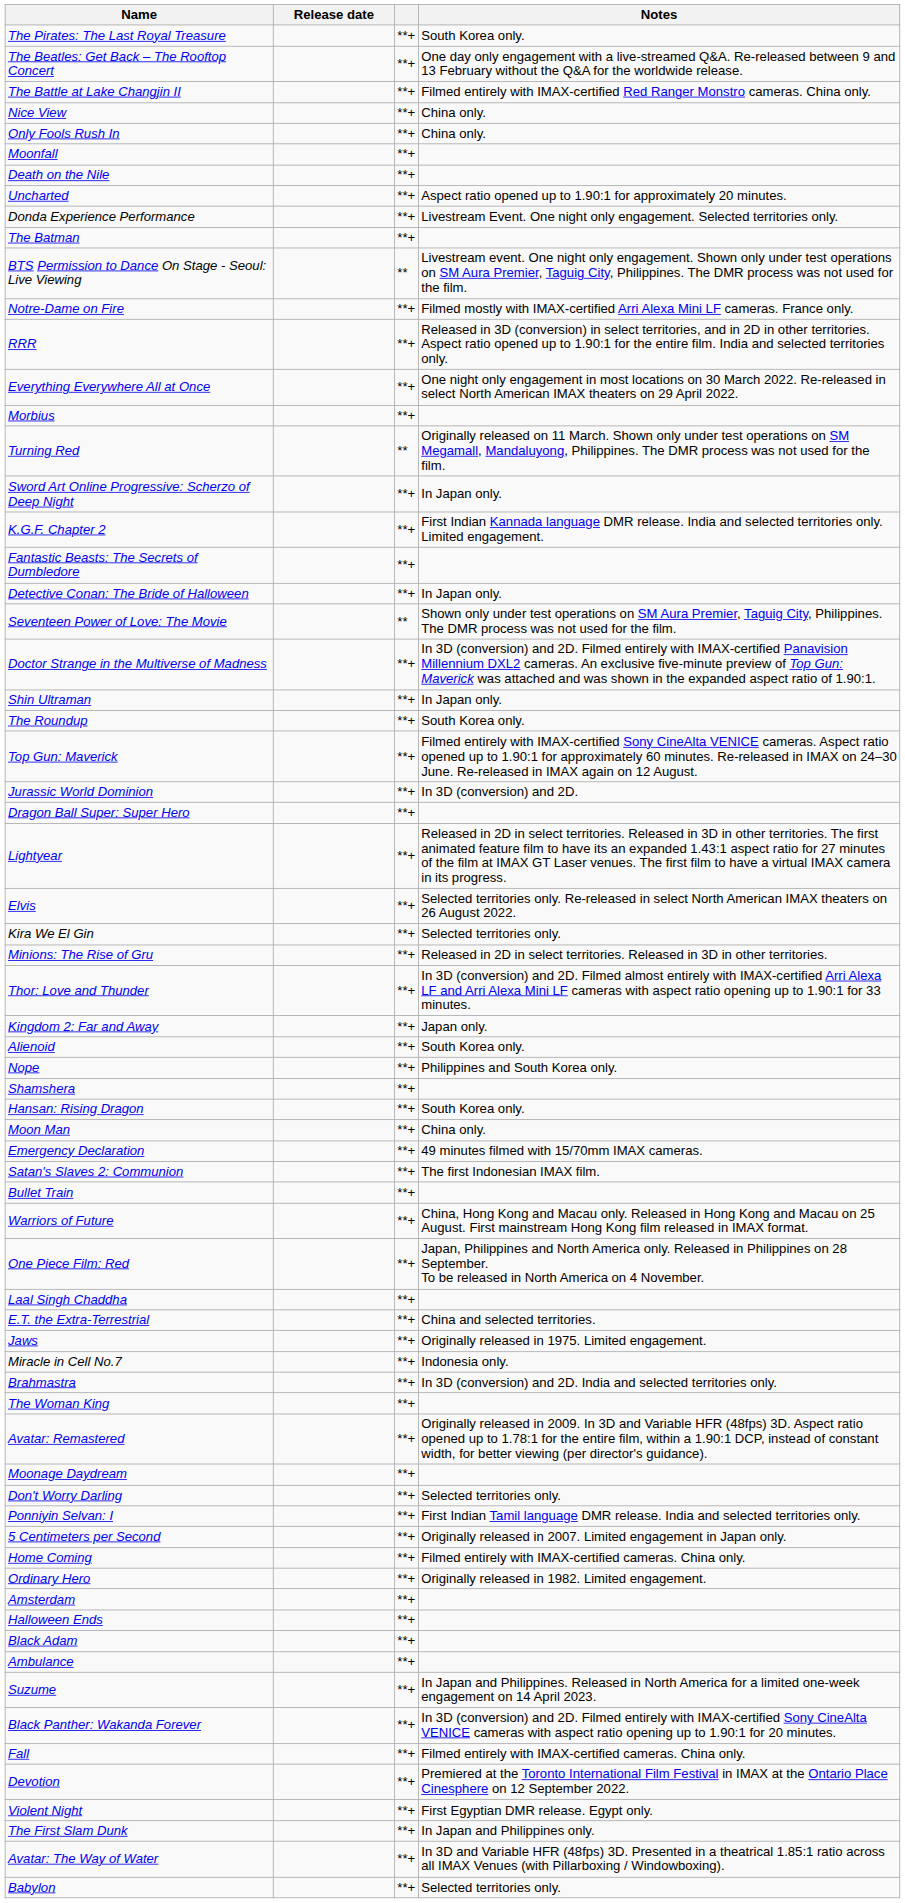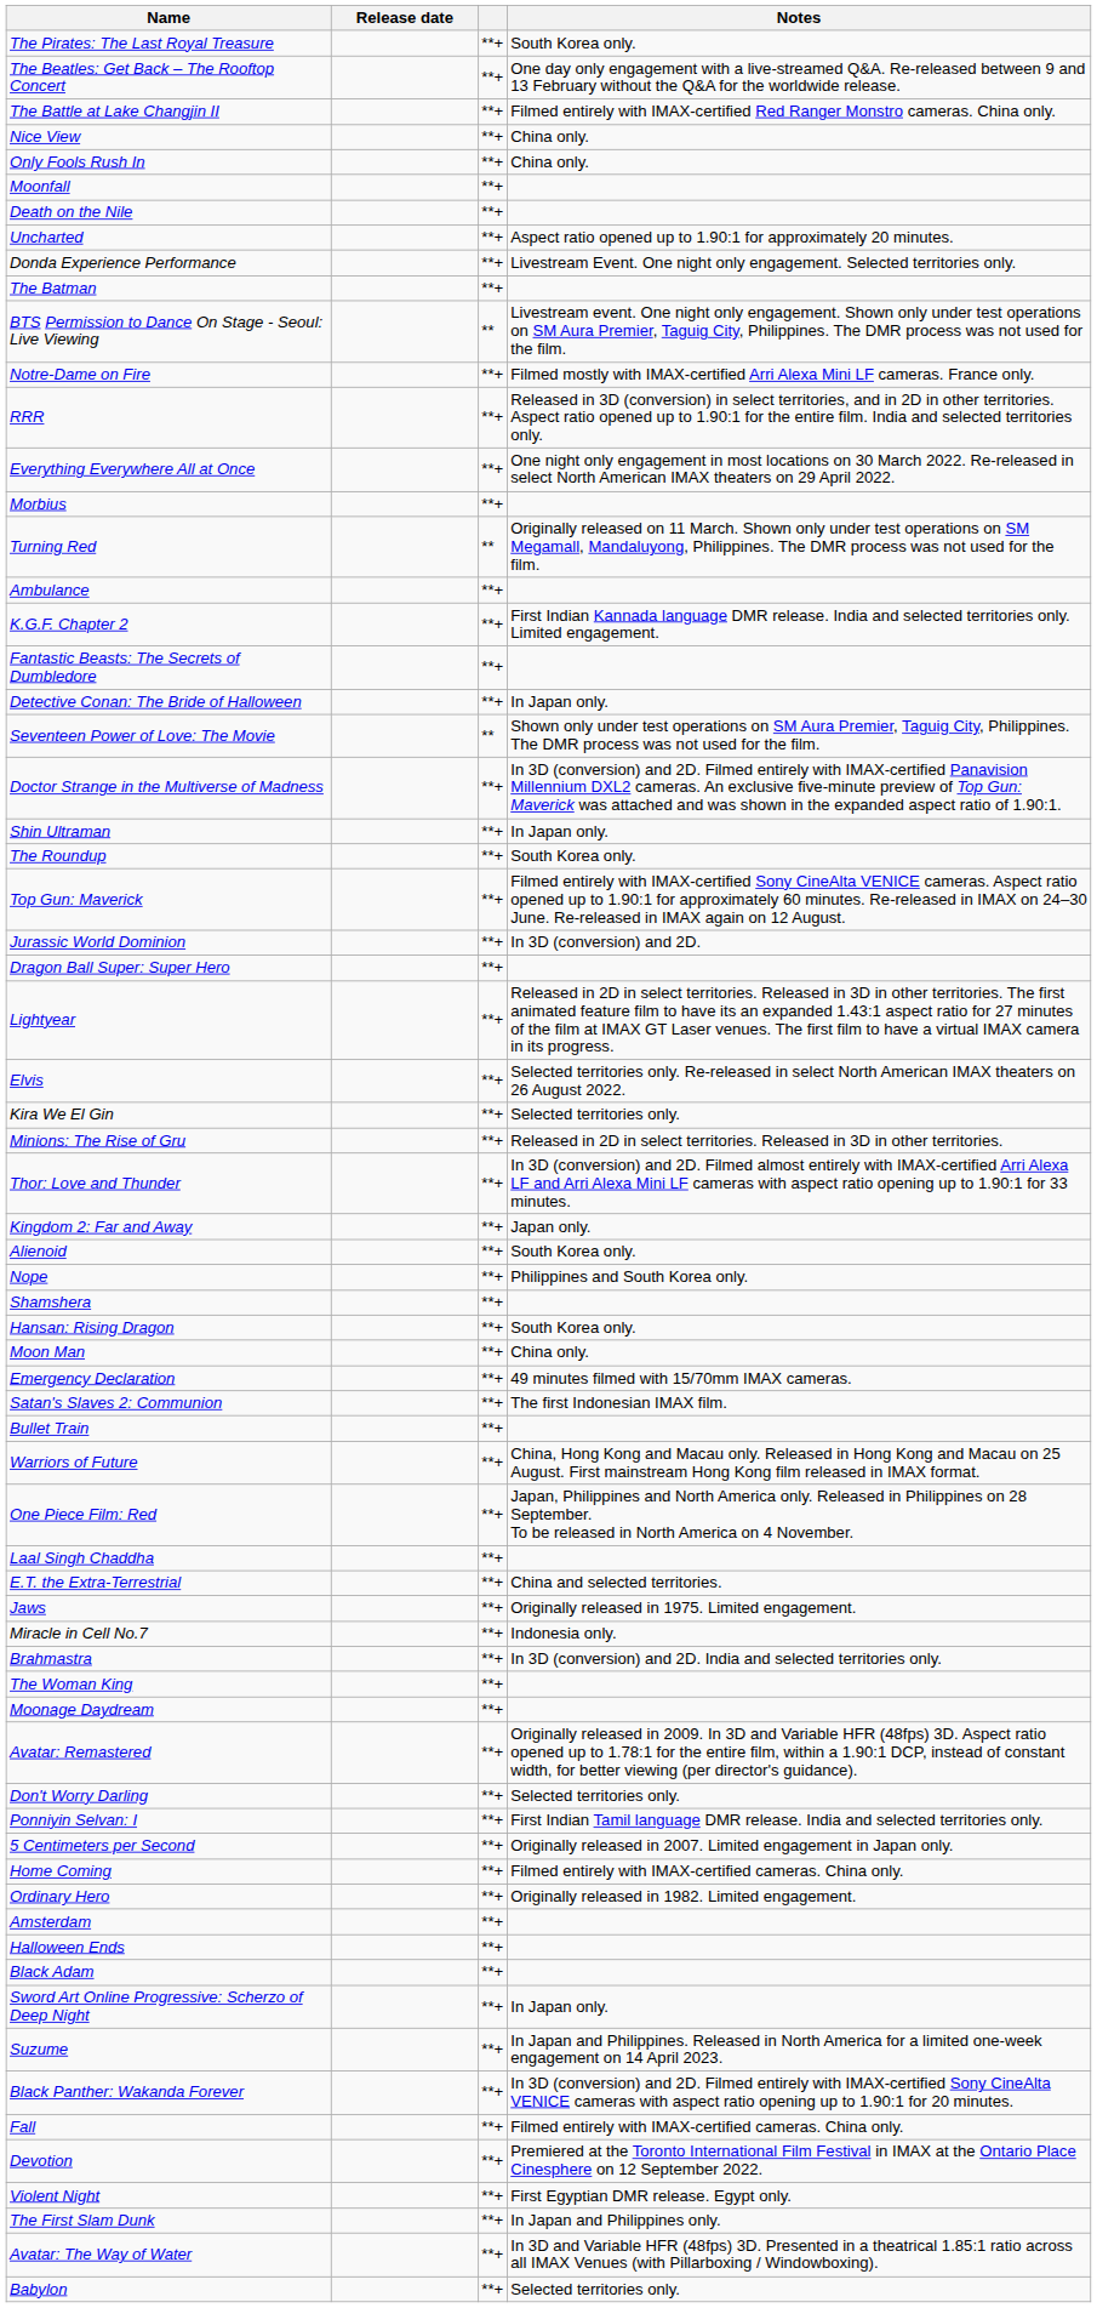 <table class="wikitable sortable collapsible" style="margin:auto;">
 <tr>
 <th scope="col" style="width:320px;">Name</th>
 <th scope="col" style="width:140px;">Release date</th>
 <th scope="col" class="unsortable" style="width:20px;"></th>
 <th scope="col" class="unsortable" style="width:580px;">Notes</th>
 </tr>
 <tr>
 <td><em><a href='#'>The Pirates: The Last Royal Treasure</a></em></td>
 <td align=center></td>
 <td>**+</td>
 <td>South Korea only.</td>
 </tr>
 <tr>
 <td><em><a href='#'>The Beatles: Get Back – The Rooftop Concert</a></em></td>
 <td align=center></td>
 <td>**+</td>
 <td>One day only engagement with a live-streamed Q&A. Re-released between 9 and 13 February without the Q&A for the worldwide release.</td>
 </tr>
 <tr>
 <td><em><a href='#'>The Battle at Lake Changjin II</a></em></td>
 <td align=center></td>
 <td>**+</td>
 <td>Filmed entirely with IMAX-certified <a href='#'>Red Ranger Monstro</a> cameras. China only.</td>
 </tr>
 <tr>
 <td><em><a href='#'>Nice View</a></em></td>
 <td align=center></td>
 <td>**+</td>
 <td>China only.</td>
 </tr>
 <tr>
 <td><em><a href='#'>Only Fools Rush In</a></em></td>
 <td align=center></td>
 <td>**+</td>
 <td>China only.</td>
 </tr>
 <tr>
 <td><em><a href='#'>Moonfall</a></em></td>
 <td align=center></td>
 <td>**+</td>
 <td></td>
 </tr>
 <tr>
 <td><em><a href='#'>Death on the Nile</a></em></td>
 <td align=center></td>
 <td>**+</td>
 <td></td>
 </tr>
 <tr>
 <td><em><a href='#'>Uncharted</a></em></td>
 <td align=center></td>
 <td>**+</td>
 <td>Aspect ratio opened up to 1.90:1 for approximately 20 minutes.</td>
 </tr>
 <tr>
 <td><em>Donda Experience Performance</em></td>
 <td align=center></td>
 <td>**+</td>
 <td>Livestream Event. One night only engagement. Selected territories only.</td>
 </tr>
 <tr>
 <td><em><a href='#'>The Batman</a></em></td>
 <td align=center></td>
 <td>**+</td>
 <td></td>
 </tr>
 <tr>
 <td><em><a href='#'>BTS</a> <a href='#'>Permission to Dance</a> On Stage - Seoul: Live Viewing</em></td>
 <td align=center></td>
 <td>**</td>
 <td>Livestream event. One night only engagement. Shown only under test operations on <a href='#'>SM Aura Premier</a>, <a href='#'>Taguig City</a>, Philippines. The DMR process was not used for the film.</td>
 </tr>
 <tr>
 <td><em><a href='#'>Notre-Dame on Fire</a></em></td>
 <td align=center></td>
 <td>**+</td>
 <td>Filmed mostly with IMAX-certified <a href='#'>Arri Alexa Mini LF</a> cameras. France only.</td>
 </tr>
 <tr>
 <td><em><a href='#'>RRR</a></em></td>
 <td align=center></td>
 <td>**+</td>
 <td>Released in 3D (conversion) in select territories, and in 2D in other territories. Aspect ratio opened up to 1.90:1 for the entire film. India and selected territories only.</td>
 </tr>
 <tr>
 <td><em><a href='#'>Everything Everywhere All at Once</a></em></td>
 <td align=center></td>
 <td>**+</td>
 <td>One night only engagement in most locations on 30 March 2022. Re-released in select North American IMAX theaters on 29 April 2022.</td>
 </tr>
 <tr>
 <td><em><a href='#'>Morbius</a></em></td>
 <td align=center></td>
 <td>**+</td>
 <td></td>
 </tr>
 <tr>
 <td><em><a href='#'>Turning Red</a></em></td>
 <td align=center></td>
 <td>**</td>
 <td>Originally released on 11 March. Shown only under test operations on <a href='#'>SM Megamall</a>, <a href='#'>Mandaluyong</a>, Philippines. The DMR process was not used for the film.</td>
 </tr>
 <tr>
-<td><em><a href='#'>Sword Art Online Progressive: Scherzo of Deep Night</a></em></td>
+<td><em><a href='#'>Ambulance</a></em></td>
 <td align=center></td>
 <td>**+</td>
-<td>In Japan only.</td>
+<td></td>
 </tr>
 <tr>
 <td><em><a href='#'>K.G.F. Chapter 2</a></em></td>
 <td align=center></td>
 <td>**+</td>
 <td>First Indian <a href='#'>Kannada language</a> DMR release. India and selected territories only. Limited engagement.</td>
 </tr>
 <tr>
 <td><em><a href='#'>Fantastic Beasts: The Secrets of Dumbledore</a></em></td>
 <td align=center></td>
 <td>**+</td>
 <td></td>
 </tr>
 <tr>
 <td><em><a href='#'>Detective Conan: The Bride of Halloween</a></em></td>
 <td align=center></td>
 <td>**+</td>
 <td>In Japan only.</td>
 </tr>
 <tr>
 <td><em><a href='#'>Seventeen Power of Love: The Movie</a></em></td>
 <td align=center></td>
 <td>**</td>
 <td>Shown only under test operations on <a href='#'>SM Aura Premier</a>, <a href='#'>Taguig City</a>, Philippines. The DMR process was not used for the film.</td>
 </tr>
 <tr>
 <td><em><a href='#'>Doctor Strange in the Multiverse of Madness</a></em></td>
 <td align=center></td>
 <td>**+</td>
 <td>In 3D (conversion) and 2D. Filmed entirely with IMAX-certified <a href='#'>Panavision Millennium DXL2</a> cameras. An exclusive five-minute preview of <em><a href='#'>Top Gun: Maverick</a></em> was attached and was shown in the expanded aspect ratio of 1.90:1.</td>
 </tr>
 <tr>
 <td><em><a href='#'>Shin Ultraman</a></em></td>
 <td align=center></td>
 <td>**+</td>
 <td>In Japan only.</td>
 </tr>
 <tr>
 <td><em><a href='#'>The Roundup</a></em></td>
 <td align=center></td>
 <td>**+</td>
 <td>South Korea only.</td>
 </tr>
 <tr>
 <td><em><a href='#'>Top Gun: Maverick</a></em></td>
 <td align=center></td>
 <td>**+</td>
 <td>Filmed entirely with IMAX-certified <a href='#'>Sony CineAlta VENICE</a> cameras. Aspect ratio opened up to 1.90:1 for approximately 60 minutes. Re-released in IMAX on 24–30 June. Re-released in IMAX again on 12 August.</td>
 </tr>
 <tr>
 <td><em><a href='#'>Jurassic World Dominion</a></em></td>
 <td align=center></td>
 <td>**+</td>
 <td>In 3D (conversion) and 2D.</td>
 </tr>
 <tr>
 <td><em><a href='#'>Dragon Ball Super: Super Hero</a></em></td>
 <td align=center></td>
 <td>**+</td>
 <td></td>
 </tr>
 <tr>
 <td><em><a href='#'>Lightyear</a></em></td>
 <td align=center></td>
 <td>**+</td>
 <td>Released in 2D in select territories. Released in 3D in other territories. The first animated feature film to have its an expanded 1.43:1 aspect ratio for 27 minutes of the film at IMAX GT Laser venues. The first film to have a virtual IMAX camera in its progress.</td>
 </tr>
 <tr>
 <td><em><a href='#'>Elvis</a></em></td>
 <td align=center></td>
 <td>**+</td>
 <td>Selected territories only. Re-released in select North American IMAX theaters on 26 August 2022.</td>
 </tr>
 <tr>
 <td><em>Kira We El Gin</em></td>
 <td align=center></td>
 <td>**+</td>
 <td>Selected territories only.</td>
 </tr>
 <tr>
 <td><em><a href='#'>Minions: The Rise of Gru</a></em></td>
 <td align=center></td>
 <td>**+</td>
 <td>Released in 2D in select territories. Released in 3D in other territories.</td>
 </tr>
 <tr>
 <td><em><a href='#'>Thor: Love and Thunder</a></em></td>
 <td align=center></td>
 <td>**+</td>
 <td>In 3D (conversion) and 2D. Filmed almost entirely with IMAX-certified <a href='#'>Arri Alexa LF and Arri Alexa Mini LF</a> cameras with aspect ratio opening up to 1.90:1 for 33 minutes.</td>
 </tr>
 <tr>
 <td><em><a href='#'>Kingdom 2: Far and Away</a></em></td>
 <td align=center></td>
 <td>**+</td>
 <td>Japan only.</td>
 </tr>
 <tr>
 <td><em><a href='#'>Alienoid</a></em></td>
 <td align=center></td>
 <td>**+</td>
 <td>South Korea only.</td>
 </tr>
 <tr>
 <td><em><a href='#'>Nope</a></em></td>
 <td align=center></td>
 <td>**+</td>
 <td>Philippines and South Korea only.</td>
 </tr>
 <tr>
 <td><em><a href='#'>Shamshera</a></em></td>
 <td align=center><br></td>
 <td>**+</td>
 <td></td>
 </tr>
 <tr>
 <td><em><a href='#'>Hansan: Rising Dragon</a></em></td>
 <td align=center></td>
 <td>**+</td>
 <td>South Korea only.</td>
 </tr>
 <tr>
 <td><em><a href='#'>Moon Man</a></em></td>
 <td align=center></td>
 <td>**+</td>
 <td>China only.</td>
 </tr>
 <tr>
 <td><em><a href='#'>Emergency Declaration</a></em></td>
 <td align=center></td>
 <td>**+</td>
 <td>49 minutes filmed with 15/70mm IMAX cameras.</td>
 </tr>
 <tr>
 <td><em><a href='#'>Satan's Slaves 2: Communion</a></em></td>
 <td align=center></td>
 <td>**+</td>
 <td>The first Indonesian IMAX film.</td>
 </tr>
 <tr>
 <td><em><a href='#'>Bullet Train</a></em></td>
 <td align=center></td>
 <td>**+</td>
 <td></td>
 </tr>
 <tr>
 <td><em><a href='#'>Warriors of Future</a></em></td>
 <td align=center></td>
 <td>**+</td>
 <td>China, Hong Kong and Macau only. Released in Hong Kong and Macau on 25 August. First mainstream Hong Kong film released in IMAX format.</td>
 </tr>
 <tr>
 <td><em><a href='#'>One Piece Film: Red</a></em></td>
 <td align=center></td>
 <td>**+</td>
 <td>Japan, Philippines and North America only. Released in Philippines on 28 September.<br> To be released in North America on 4 November.</td>
 </tr>
 <tr>
 <td><em><a href='#'>Laal Singh Chaddha</a></em></td>
 <td align=center><br></td>
 <td>**+</td>
 <td></td>
 </tr>
 <tr>
 <td><em><a href='#'>E.T. the Extra-Terrestrial</a></em></td>
 <td style="text-align:center;"></td>
 <td>**+</td>
 <td>China and selected territories.</td>
 </tr>
 <tr>
 <td><em><a href='#'>Jaws</a></em></td>
 <td style="text-align:center;"></td>
 <td>**+</td>
 <td>Originally released in 1975. Limited engagement.</td>
 </tr>
 <tr>
 <td><em>Miracle in Cell No.7</em></td>
 <td style="text-align:center;"></td>
 <td>**+</td>
 <td>Indonesia only. </td>
 </tr>
 <tr>
 <td><em><a href='#'>Brahmastra</a></em></td>
 <td style="text-align:center;"></td>
 <td>**+</td>
 <td>In 3D (conversion) and 2D. India and selected territories only.</td>
 </tr>
 <tr>
 <td><em><a href='#'>The Woman King</a></em></td>
 <td align=center></td>
 <td>**+</td>
 <td></td>
 </tr>
 <tr>
+<td><em><a href='#'>Moonage Daydream</a></em></td>
+<td align=center></td>
+<td>**+</td>
+<td></td>
+</tr>
+<tr>
 <td><em><a href='#'>Avatar: Remastered</a></em></td>
 <td align=center></td>
 <td>**+</td>
 <td>Originally released in 2009. In 3D and Variable HFR (48fps) 3D. Aspect ratio opened up to 1.78:1 for the entire film, within a 1.90:1 DCP, instead of constant width, for better viewing (per director's guidance).</td>
-</tr>
-<tr>
-<td><em><a href='#'>Moonage Daydream</a></em></td>
-<td align=center></td>
-<td>**+</td>
-<td></td>
 </tr>
 <tr>
 <td><em><a href='#'>Don't Worry Darling</a></em></td>
 <td align=center></td>
 <td>**+</td>
 <td>Selected territories only.</td>
 </tr>
 <tr>
 <td><em><a href='#'>Ponniyin Selvan: I</a></em></td>
 <td style="text-align:center;"></td>
 <td>**+</td>
 <td>First Indian <a href='#'>Tamil language</a> DMR release. India and selected territories only.</td>
 </tr>
 <tr>
 <td><em><a href='#'>5 Centimeters per Second</a></em></td>
 <td align=center></td>
 <td>**+</td>
 <td>Originally released in 2007. Limited engagement in Japan only.</td>
 </tr>
 <tr>
 <td><em><a href='#'>Home Coming</a></em></td>
 <td align=center></td>
 <td>**+</td>
 <td>Filmed entirely with IMAX-certified cameras. China only.</td>
 </tr>
 <tr>
 <td><em><a href='#'>Ordinary Hero</a></em></td>
 <td align=center></td>
 <td>**+</td>
 <td>Originally released in 1982. Limited engagement.</td>
 </tr>
 <tr>
 <td><em><a href='#'>Amsterdam</a></em></td>
 <td align=center></td>
 <td>**+</td>
 <td></td>
 </tr>
 <tr>
 <td><em><a href='#'>Halloween Ends</a></em></td>
 <td style="text-align:center;"></td>
 <td>**+</td>
 <td></td>
 </tr>
 <tr>
 <td><em><a href='#'>Black Adam</a></em></td>
 <td align=center></td>
 <td>**+</td>
 <td></td>
 </tr>
 <tr>
-<td><em><a href='#'>Ambulance</a></em></td>
+<td><em><a href='#'>Sword Art Online Progressive: Scherzo of Deep Night</a></em></td>
 <td align=center></td>
 <td>**+</td>
-<td></td>
+<td>In Japan only.</td>
 </tr>
 <tr>
 <td><em><a href='#'>Suzume</a></em></td>
 <td align=center></td>
 <td>**+</td>
 <td>In Japan and Philippines. Released in North America for a limited one-week engagement on 14 April 2023.</td>
 </tr>
 <tr>
 <td><em><a href='#'>Black Panther: Wakanda Forever</a></em></td>
 <td align=center></td>
 <td>**+</td>
 <td>In 3D (conversion) and 2D. Filmed entirely with IMAX-certified <a href='#'>Sony CineAlta VENICE</a> cameras with aspect ratio opening up to 1.90:1 for 20 minutes.</td>
 </tr>
 <tr>
 <td><em><a href='#'>Fall</a></em></td>
 <td align=center></td>
 <td>**+</td>
 <td>Filmed entirely with IMAX-certified cameras. China only.</td>
 </tr>
 <tr>
 <td><a href='#'><em>Devotion</em></a></td>
 <td align=center></td>
 <td>**+</td>
 <td>Premiered at the <a href='#'>Toronto International Film Festival</a> in IMAX at the <a href='#'>Ontario Place</a> <a href='#'>Cinesphere</a> on 12 September 2022.</td>
 </tr>
 <tr>
 <td><em><a href='#'>Violent Night</a></em></td>
 <td align=center></td>
 <td>**+</td>
 <td>First Egyptian DMR release. Egypt only.</td>
 </tr>
 <tr>
 <td><em><a href='#'>The First Slam Dunk</a></em></td>
 <td align=center></td>
 <td>**+</td>
 <td>In Japan and Philippines only.</td>
 </tr>
 <tr>
 <td><em><a href='#'>Avatar: The Way of Water</a></em></td>
 <td align=center></td>
 <td>**+</td>
 <td>In 3D and Variable HFR (48fps) 3D. Presented in a theatrical 1.85:1 ratio across all IMAX Venues (with Pillarboxing / Windowboxing).</td>
 </tr>
 <tr>
 <td><em><a href='#'>Babylon</a></em></td>
 <td align=center></td>
 <td>**+</td>
 <td>Selected territories only.</td>
 </tr>
 </table>
